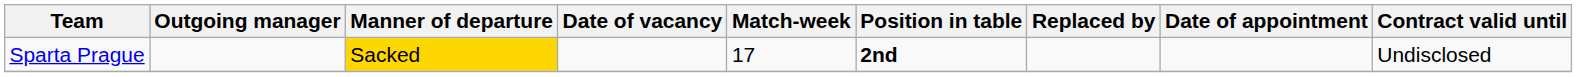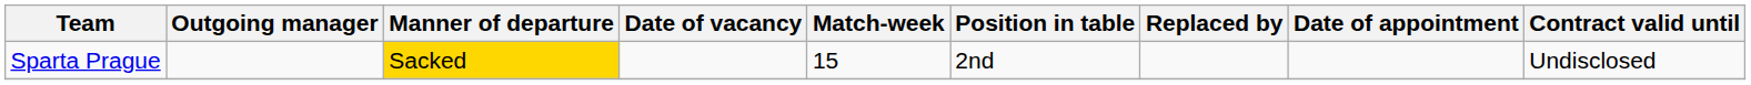 <table class="wikitable sortable">
 <tr>
 <th>Team</th>
 <th>Outgoing manager</th>
 <th>Manner of departure</th>
 <th>Date of vacancy</th>
 <th>Match-week</th>
 <th>Position in table</th>
 <th>Replaced by</th>
 <th>Date of appointment</th>
 <th>Contract valid until</th>
 </tr>
 <tr>
 <td><a href='#'>Sparta Prague</a></td>
 <td> </td>
 <td style="background: gold;">Sacked</td>
 <td></td>
-<td>17</td>
-<td><strong>2nd</strong></td>
+<td>15</td>
+<td>2nd</td>
 <td> </td>
 <td></td>
 <td>Undisclosed</td>
 </tr>
 <tr>
 </tr>
 </table>
